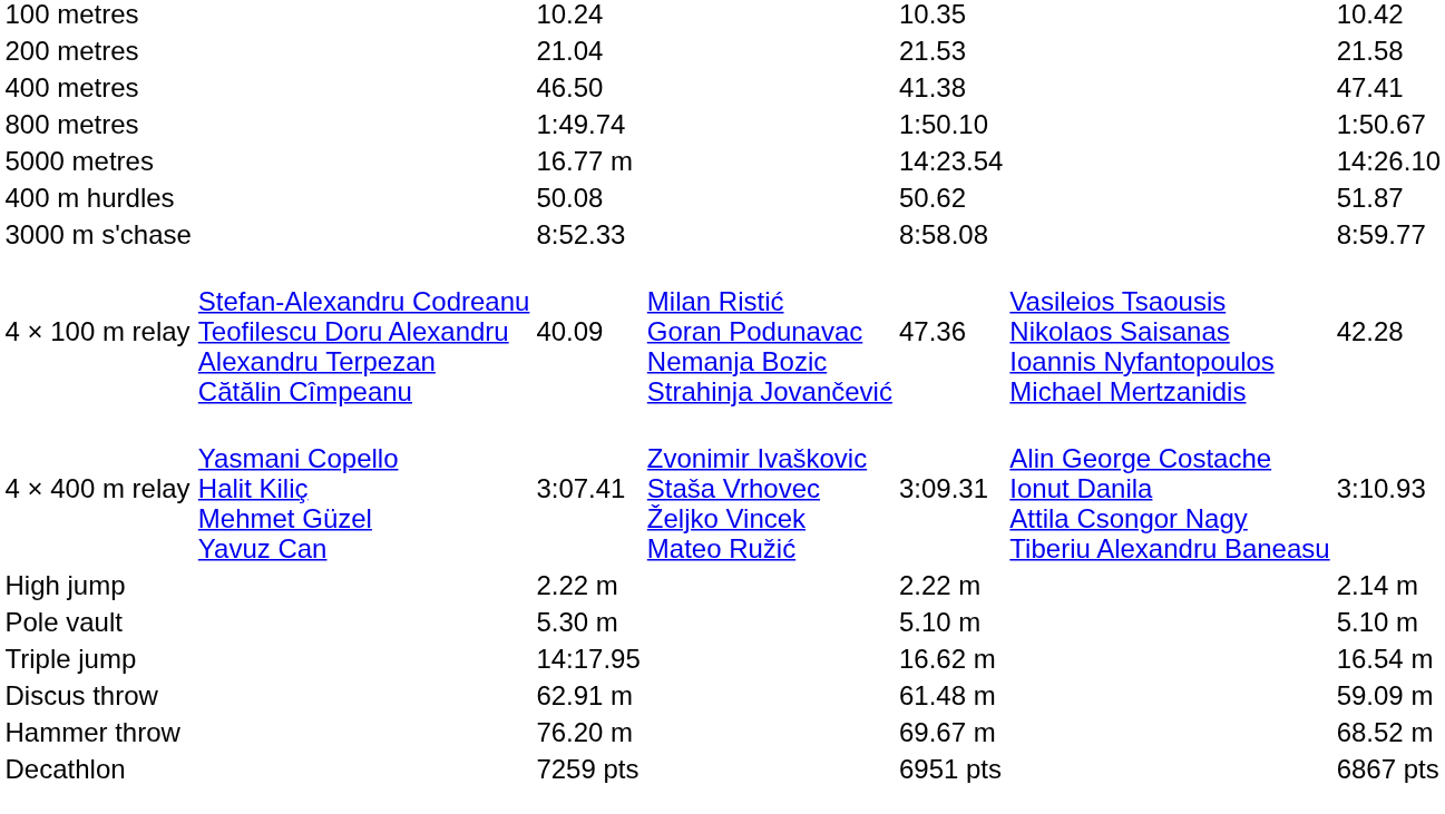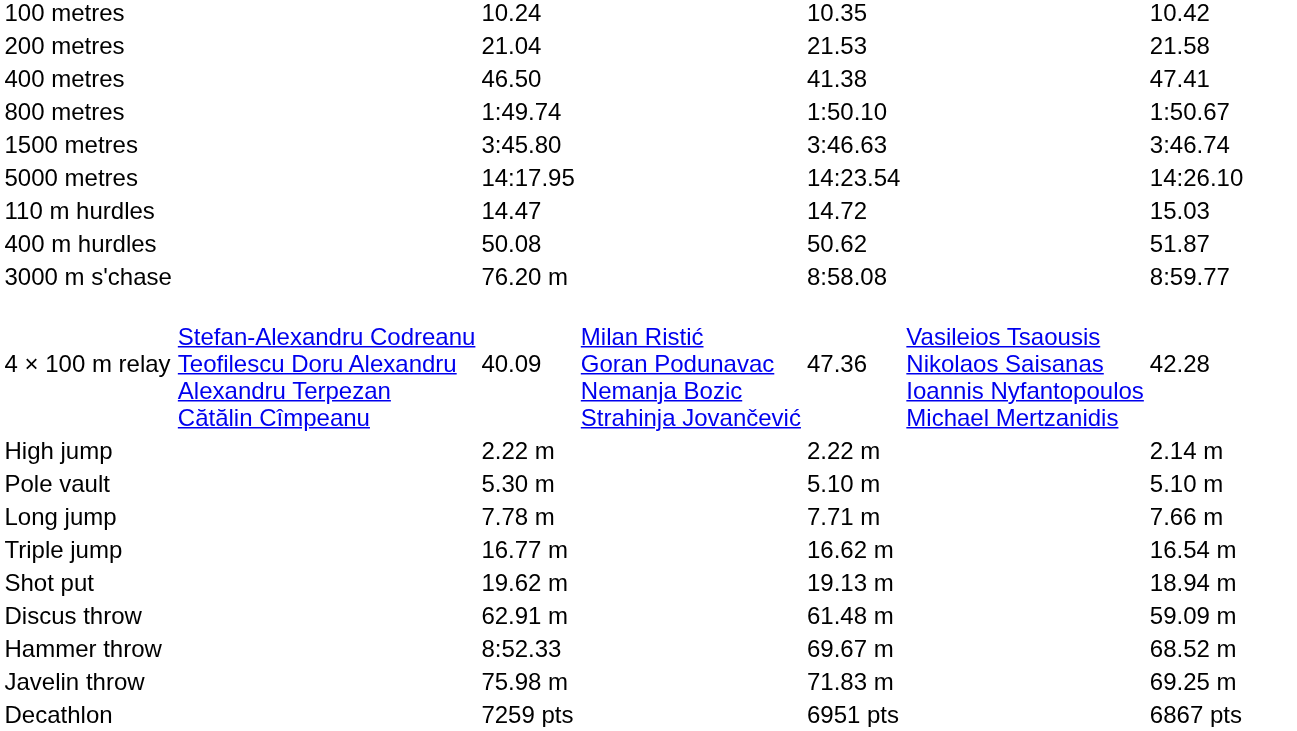 <table>
 <tr>
 <td>100 metres</td>
 <td></td>
 <td>10.24</td>
 <td></td>
 <td>10.35</td>
 <td></td>
 <td>10.42</td>
 </tr>
 <tr>
 <td>200 metres</td>
 <td></td>
 <td>21.04</td>
 <td></td>
 <td>21.53</td>
 <td></td>
 <td>21.58</td>
 </tr>
 <tr>
 <td>400 metres</td>
 <td></td>
 <td>46.50</td>
 <td></td>
 <td>41.38</td>
 <td></td>
 <td>47.41</td>
 </tr>
 <tr>
 <td>800 metres</td>
 <td></td>
 <td>1:49.74</td>
 <td></td>
 <td>1:50.10</td>
 <td></td>
 <td>1:50.67</td>
 </tr>
 <tr>
+<td>1500 metres</td>
+<td></td>
+<td>3:45.80</td>
+<td></td>
+<td>3:46.63</td>
+<td></td>
+<td>3:46.74</td>
+</tr>
+<tr>
 <td>5000 metres</td>
 <td></td>
-<td>16.77 m</td>
+<td>14:17.95</td>
 <td></td>
 <td>14:23.54</td>
 <td></td>
 <td>14:26.10</td>
+</tr>
+<tr>
+<td>110 m hurdles</td>
+<td></td>
+<td>14.47</td>
+<td></td>
+<td>14.72</td>
+<td></td>
+<td>15.03</td>
 </tr>
 <tr>
 <td>400 m hurdles</td>
 <td></td>
 <td>50.08</td>
 <td></td>
 <td>50.62</td>
 <td></td>
 <td>51.87</td>
 </tr>
 <tr>
 <td>3000 m s'chase</td>
 <td></td>
-<td>8:52.33</td>
+<td>76.20 m</td>
 <td></td>
 <td>8:58.08</td>
 <td></td>
 <td>8:59.77</td>
 </tr>
 <tr>
 <td>4 × 100 m relay</td>
 <td><br><a href='#'>Stefan-Alexandru Codreanu</a><br><a href='#'>Teofilescu Doru Alexandru</a><br><a href='#'>Alexandru Terpezan</a><br><a href='#'>Cătălin Cîmpeanu</a></td>
 <td>40.09</td>
 <td><br><a href='#'>Milan Ristić</a><br><a href='#'>Goran Podunavac</a><br><a href='#'>Nemanja Bozic</a><br><a href='#'>Strahinja Jovančević</a></td>
 <td>47.36</td>
 <td><br><a href='#'>Vasileios Tsaousis</a><br><a href='#'>Nikolaos Saisanas</a><br><a href='#'>Ioannis Nyfantopoulos</a><br><a href='#'>Michael Mertzanidis</a></td>
 <td>42.28</td>
-</tr>
-<tr>
-<td>4 × 400 m relay</td>
-<td><br><a href='#'>Yasmani Copello</a><br><a href='#'>Halit Kiliç</a><br><a href='#'>Mehmet Güzel</a><br><a href='#'>Yavuz Can</a></td>
-<td>3:07.41</td>
-<td><br><a href='#'>Zvonimir Ivaškovic</a><br><a href='#'>Staša Vrhovec</a><br><a href='#'>Željko Vincek</a><br><a href='#'>Mateo Ružić</a></td>
-<td>3:09.31</td>
-<td><br><a href='#'>Alin George Costache</a><br><a href='#'>Ionut Danila</a><br><a href='#'>Attila Csongor Nagy</a><br><a href='#'>Tiberiu Alexandru Baneasu</a></td>
-<td>3:10.93</td>
 </tr>
 <tr>
 <td>High jump</td>
 <td></td>
 <td>2.22 m</td>
 <td></td>
 <td>2.22 m</td>
 <td></td>
 <td>2.14 m</td>
 </tr>
 <tr>
 <td>Pole vault</td>
 <td></td>
 <td>5.30 m</td>
 <td></td>
 <td>5.10 m</td>
 <td></td>
 <td>5.10 m</td>
 </tr>
 <tr>
+<td>Long jump</td>
+<td></td>
+<td>7.78 m</td>
+<td></td>
+<td>7.71 m</td>
+<td></td>
+<td>7.66 m</td>
+</tr>
+<tr>
 <td>Triple jump</td>
 <td></td>
-<td>14:17.95</td>
+<td>16.77 m</td>
 <td></td>
 <td>16.62 m</td>
 <td></td>
 <td>16.54 m</td>
+</tr>
+<tr>
+<td>Shot put</td>
+<td></td>
+<td>19.62 m</td>
+<td></td>
+<td>19.13 m</td>
+<td></td>
+<td>18.94 m</td>
 </tr>
 <tr>
 <td>Discus throw</td>
 <td></td>
 <td>62.91 m</td>
 <td></td>
 <td>61.48 m</td>
 <td></td>
 <td>59.09 m</td>
 </tr>
 <tr>
 <td>Hammer throw</td>
 <td></td>
-<td>76.20 m</td>
+<td>8:52.33</td>
 <td></td>
 <td>69.67 m</td>
 <td></td>
 <td>68.52 m</td>
+</tr>
+<tr>
+<td>Javelin throw</td>
+<td></td>
+<td>75.98 m</td>
+<td></td>
+<td>71.83 m</td>
+<td></td>
+<td>69.25 m</td>
 </tr>
 <tr>
 <td>Decathlon</td>
 <td></td>
 <td>7259 pts</td>
 <td></td>
 <td>6951 pts</td>
 <td></td>
 <td>6867 pts</td>
 </tr>
 </table>
